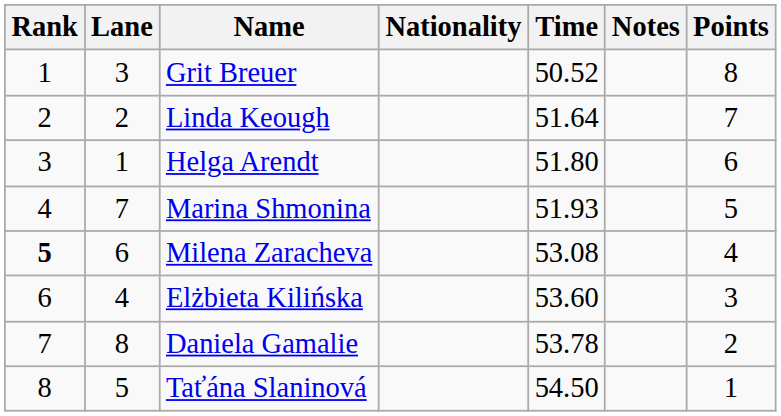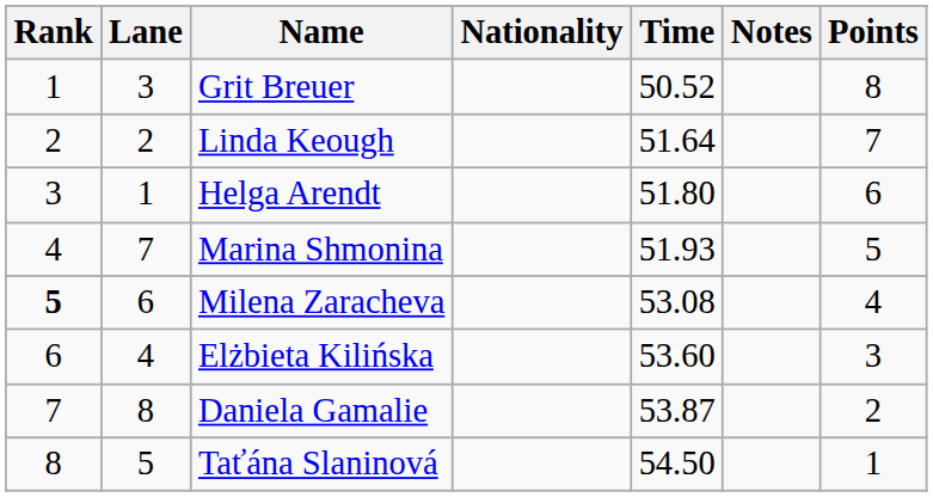 <table class="wikitable sortable" style="text-align:center">
 <tr>
 <th>Rank</th>
 <th>Lane</th>
 <th>Name</th>
 <th>Nationality</th>
 <th>Time</th>
 <th>Notes</th>
 <th>Points</th>
 </tr>
 <tr>
 <td>1</td>
 <td>3</td>
 <td align=left><a href='#'>Grit Breuer</a></td>
 <td align=left></td>
 <td>50.52</td>
 <td></td>
 <td>8</td>
 </tr>
 <tr>
 <td>2</td>
 <td>2</td>
 <td align=left><a href='#'>Linda Keough</a></td>
 <td align=left></td>
 <td>51.64</td>
 <td></td>
 <td>7</td>
 </tr>
 <tr>
 <td>3</td>
 <td>1</td>
 <td align=left><a href='#'>Helga Arendt</a></td>
 <td align=left></td>
 <td>51.80</td>
 <td></td>
 <td>6</td>
 </tr>
 <tr>
 <td>4</td>
 <td>7</td>
 <td align=left><a href='#'>Marina Shmonina</a></td>
 <td align=left></td>
 <td>51.93</td>
 <td></td>
 <td>5</td>
 </tr>
 <tr>
 <td><strong>5</strong></td>
 <td>6</td>
 <td align=left><a href='#'>Milena Zaracheva</a></td>
 <td align=left></td>
 <td>53.08</td>
 <td></td>
 <td>4</td>
 </tr>
 <tr>
 <td>6</td>
 <td>4</td>
 <td align=left><a href='#'>Elżbieta Kilińska</a></td>
 <td align=left></td>
 <td>53.60</td>
 <td></td>
 <td>3</td>
 </tr>
 <tr>
 <td>7</td>
 <td>8</td>
 <td align=left><a href='#'>Daniela Gamalie</a></td>
 <td align=left></td>
-<td>53.78</td>
+<td>53.87</td>
 <td></td>
 <td>2</td>
 </tr>
 <tr>
 <td>8</td>
 <td>5</td>
 <td align=left><a href='#'>Taťána Slaninová</a></td>
 <td align=left></td>
 <td>54.50</td>
 <td></td>
 <td>1</td>
 </tr>
 </table>
